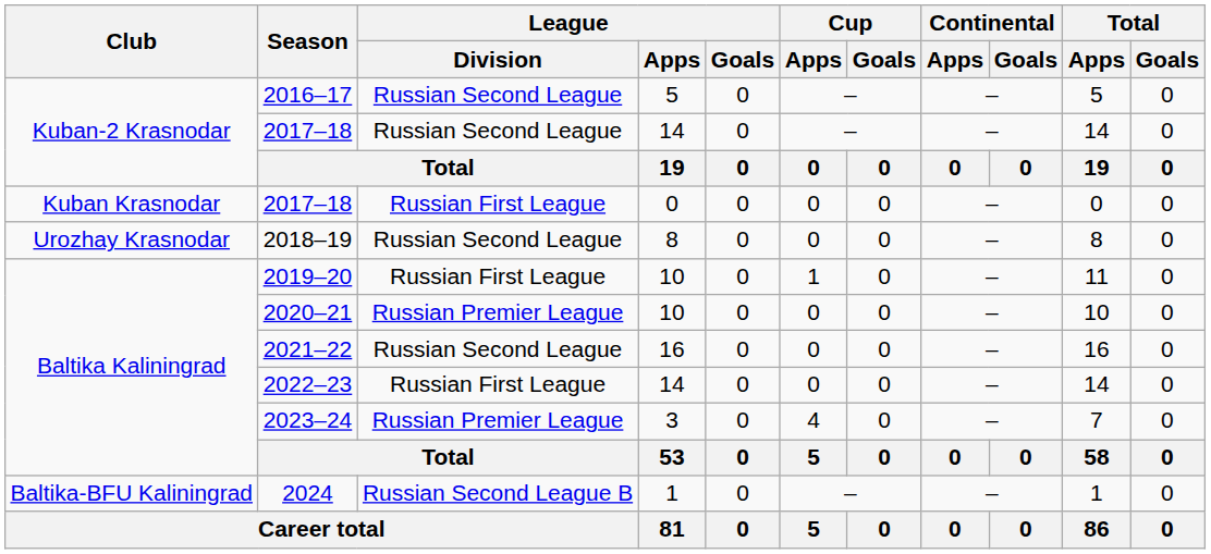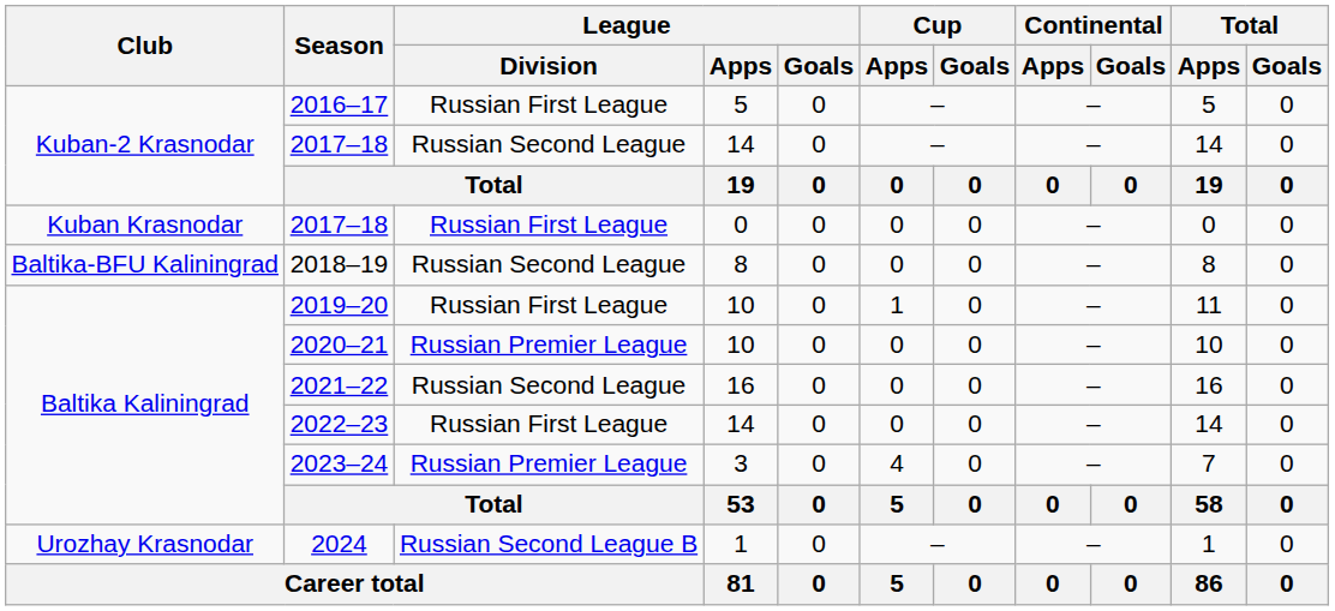 <table class="wikitable" style="text-align: center;">
 <tr>
 <th rowspan=2>Club</th>
 <th rowspan=2>Season</th>
 <th colspan=3>League</th>
 <th colspan=2>Cup</th>
 <th colspan=2>Continental</th>
 <th colspan=2>Total</th>
 </tr>
 <tr>
 <th>Division</th>
 <th>Apps</th>
 <th>Goals</th>
 <th>Apps</th>
 <th>Goals</th>
 <th>Apps</th>
 <th>Goals</th>
 <th>Apps</th>
 <th>Goals</th>
 </tr>
 <tr>
 <td rowspan="3"><a href='#'>Kuban-2 Krasnodar</a></td>
 <td><a href='#'>2016–17</a></td>
-<td><a href='#'>Russian Second League</a></td>
+<td>Russian First League</td>
 <td>5</td>
 <td>0</td>
 <td colspan=2>–</td>
 <td colspan=2>–</td>
 <td>5</td>
 <td>0</td>
 </tr>
 <tr>
 <td><a href='#'>2017–18</a></td>
 <td>Russian Second League</td>
 <td>14</td>
 <td>0</td>
 <td colspan=2>–</td>
 <td colspan=2>–</td>
 <td>14</td>
 <td>0</td>
 </tr>
 <tr>
 <th colspan=2>Total</th>
 <th>19</th>
 <th>0</th>
 <th>0</th>
 <th>0</th>
 <th>0</th>
 <th>0</th>
 <th>19</th>
 <th>0</th>
 </tr>
 <tr>
 <td><a href='#'>Kuban Krasnodar</a></td>
 <td><a href='#'>2017–18</a></td>
 <td><a href='#'>Russian First League</a></td>
 <td>0</td>
 <td>0</td>
 <td>0</td>
 <td>0</td>
 <td colspan=2>–</td>
 <td>0</td>
 <td>0</td>
 </tr>
 <tr>
-<td><a href='#'>Urozhay Krasnodar</a></td>
+<td><a href='#'>Baltika-BFU Kaliningrad</a></td>
 <td>2018–19</td>
 <td>Russian Second League</td>
 <td>8</td>
 <td>0</td>
 <td>0</td>
 <td>0</td>
 <td colspan=2>–</td>
 <td>8</td>
 <td>0</td>
 </tr>
 <tr>
 <td rowspan="6"><a href='#'>Baltika Kaliningrad</a></td>
 <td><a href='#'>2019–20</a></td>
 <td>Russian First League</td>
 <td>10</td>
 <td>0</td>
 <td>1</td>
 <td>0</td>
 <td colspan=2>–</td>
 <td>11</td>
 <td>0</td>
 </tr>
 <tr>
 <td><a href='#'>2020–21</a></td>
 <td><a href='#'>Russian Premier League</a></td>
 <td>10</td>
 <td>0</td>
 <td>0</td>
 <td>0</td>
 <td colspan=2>–</td>
 <td>10</td>
 <td>0</td>
 </tr>
 <tr>
 <td><a href='#'>2021–22</a></td>
 <td>Russian Second League</td>
 <td>16</td>
 <td>0</td>
 <td>0</td>
 <td>0</td>
 <td colspan=2>–</td>
 <td>16</td>
 <td>0</td>
 </tr>
 <tr>
 <td><a href='#'>2022–23</a></td>
 <td>Russian First League</td>
 <td>14</td>
 <td>0</td>
 <td>0</td>
 <td>0</td>
 <td colspan=2>–</td>
 <td>14</td>
 <td>0</td>
 </tr>
 <tr>
 <td><a href='#'>2023–24</a></td>
 <td><a href='#'>Russian Premier League</a></td>
 <td>3</td>
 <td>0</td>
 <td>4</td>
 <td>0</td>
 <td colspan=2>–</td>
 <td>7</td>
 <td>0</td>
 </tr>
 <tr>
 <th colspan=2>Total</th>
 <th>53</th>
 <th>0</th>
 <th>5</th>
 <th>0</th>
 <th>0</th>
 <th>0</th>
 <th>58</th>
 <th>0</th>
 </tr>
 <tr>
-<td><a href='#'>Baltika-BFU Kaliningrad</a></td>
+<td><a href='#'>Urozhay Krasnodar</a></td>
 <td><a href='#'>2024</a></td>
 <td><a href='#'>Russian Second League B</a></td>
 <td>1</td>
 <td>0</td>
 <td colspan=2>–</td>
 <td colspan=2>–</td>
 <td>1</td>
 <td>0</td>
 </tr>
 <tr>
 <th colspan=3>Career total</th>
 <th>81</th>
 <th>0</th>
 <th>5</th>
 <th>0</th>
 <th>0</th>
 <th>0</th>
 <th>86</th>
 <th>0</th>
 </tr>
 </table>
